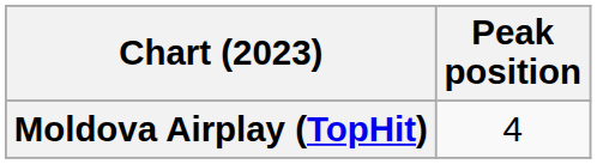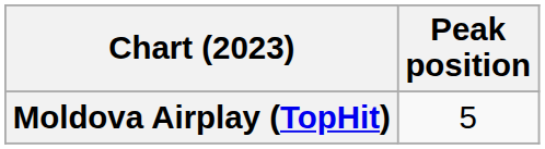 <table class="wikitable plainrowheaders" style="text-align:center;">
 <tr>
 <th scope="col">Chart (2023)</th>
 <th scope="col">Peak<br>position</th>
 </tr>
 <tr>
 <th scope="row">Moldova Airplay (<a href='#'>TopHit</a>)</th>
-<td>4</td>
+<td>5</td>
 </tr>
 </table>
